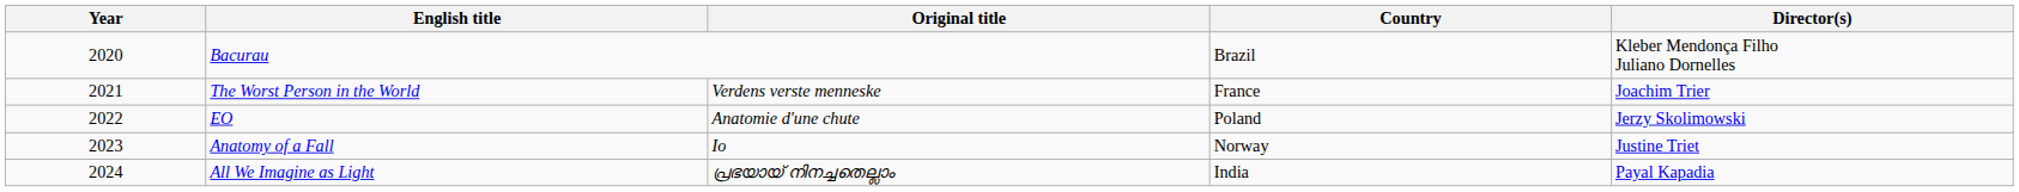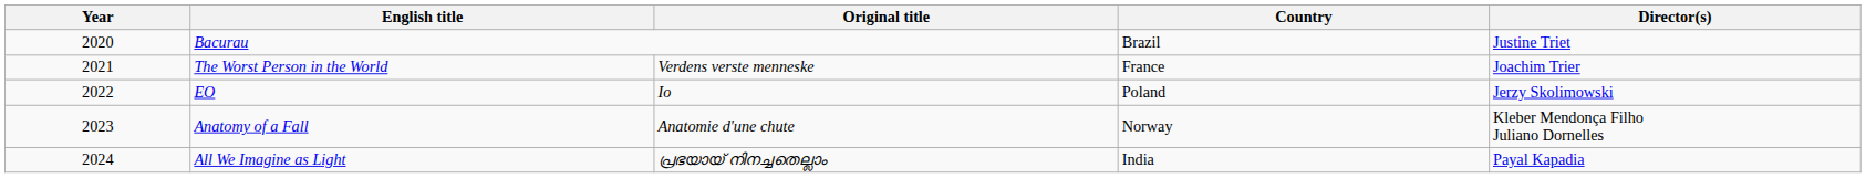 <table class="wikitable" width="95%" cellpadding="5">
 <tr>
 <th width="10%">Year</th>
 <th width="25%">English title</th>
 <th width="25%">Original title</th>
 <th width="20%">Country</th>
 <th width="20%">Director(s)</th>
 </tr>
 <tr>
 <td style="text-align:center;">2020</td>
 <td colspan="2"><em><a href='#'>Bacurau</a></em></td>
 <td>Brazil</td>
-<td>Kleber Mendonça Filho<br>Juliano Dornelles</td>
+<td><a href='#'>Justine Triet</a></td>
 </tr>
 <tr>
 <td style="text-align:center;">2021</td>
 <td colspan="1"><em><a href='#'>The Worst Person in the World</a></em></td>
 <td><em>Verdens verste menneske</em></td>
 <td>France</td>
 <td><a href='#'>Joachim Trier</a></td>
 </tr>
 <tr>
 <td style="text-align:center;">2022</td>
 <td colspan="1"><em><a href='#'>EO</a></em></td>
-<td><em>Anatomie d'une chute</em></td>
+<td><em>Io</em></td>
 <td>Poland</td>
 <td><a href='#'>Jerzy Skolimowski</a></td>
 </tr>
 <tr>
 <td style="text-align:center;">2023</td>
 <td colspan="1"><em><a href='#'>Anatomy of a Fall</a></em></td>
-<td><em>Io</em></td>
+<td><em>Anatomie d'une chute</em></td>
 <td>Norway</td>
-<td><a href='#'>Justine Triet</a></td>
+<td>Kleber Mendonça Filho<br>Juliano Dornelles</td>
 </tr>
 <tr>
 <td style="text-align:center;">2024</td>
 <td colspan="1"><em><a href='#'>All We Imagine as Light</a></em></td>
 <td><em>പ്രഭയായ് നിനച്ചതെല്ലാം</em></td>
 <td>India</td>
 <td><a href='#'> Payal Kapadia</a></td>
 </tr>
 </table>
